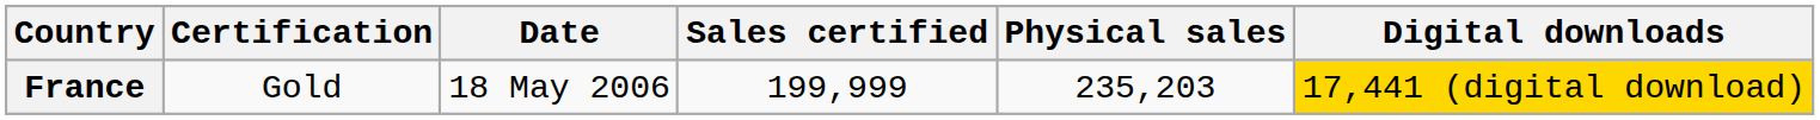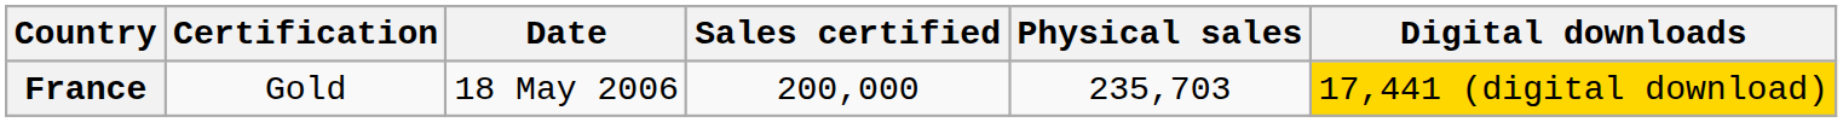 <table class="wikitable plainrowheaders">
 <tr>
 <th>Country</th>
 <th>Certification</th>
 <th>Date</th>
 <th>Sales certified</th>
 <th>Physical sales</th>
 <th>Digital downloads</th>
 </tr>
 <tr>
 <th scope="row">France</th>
 <td align="center">Gold</td>
 <td align="center">18 May 2006</td>
-<td align="center">199,999</td>
-<td align="center">235,203</td>
+<td align="center">200,000</td>
+<td align="center">235,703</td>
 <td align="center" style="background: gold;">17,441 (digital download)</td>
 </tr>
 </table>
